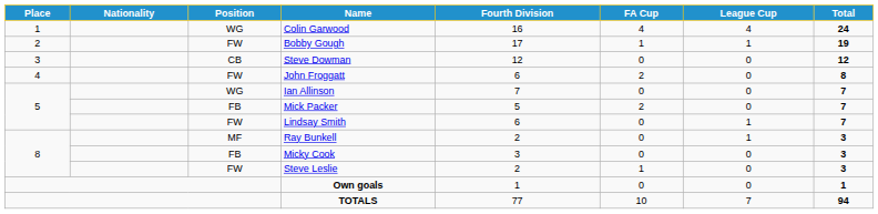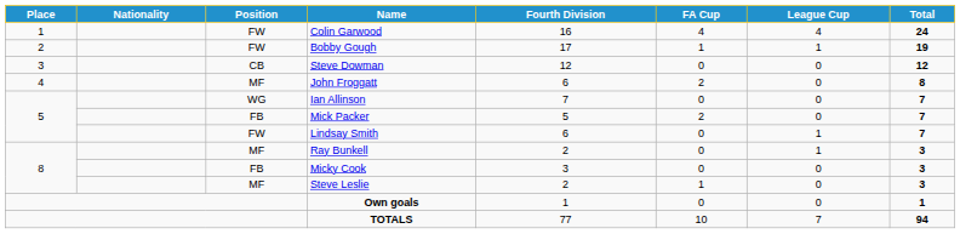 <table class="wikitable" style="text-align:center; font-size:90%; width:100%;">
 <tr>
 <th style="background:#2191CC; color:white; border:1px solid #F7C408; text-align:center;">Place</th>
 <th style="background:#2191CC; color:white; border:1px solid #F7C408; text-align:center;">Nationality</th>
 <th style="background:#2191CC; color:white; border:1px solid #F7C408; text-align:center;">Position</th>
 <th style="background:#2191CC; color:white; border:1px solid #F7C408; text-align:center;">Name</th>
 <th style="background:#2191CC; color:white; border:1px solid #F7C408; text-align:center;">Fourth Division</th>
 <th style="background:#2191CC; color:white; border:1px solid #F7C408; text-align:center;">FA Cup</th>
 <th style="background:#2191CC; color:white; border:1px solid #F7C408; text-align:center;">League Cup</th>
 <th style="background:#2191CC; color:white; border:1px solid #F7C408; text-align:center;">Total</th>
 </tr>
 <tr>
 <td>1</td>
 <td></td>
-<td>WG</td>
+<td>FW</td>
 <td align="left"><a href='#'>Colin Garwood</a></td>
 <td>16</td>
 <td>4</td>
 <td>4</td>
 <td><strong>24</strong></td>
 </tr>
 <tr>
 <td>2</td>
 <td></td>
 <td>FW</td>
 <td align="left"><a href='#'>Bobby Gough</a></td>
 <td>17</td>
 <td>1</td>
 <td>1</td>
 <td><strong>19</strong></td>
 </tr>
 <tr>
 <td>3</td>
 <td></td>
 <td>CB</td>
 <td align="left"><a href='#'>Steve Dowman</a></td>
 <td>12</td>
 <td>0</td>
 <td>0</td>
 <td><strong>12</strong></td>
 </tr>
 <tr>
 <td>4</td>
 <td></td>
-<td>FW</td>
+<td>MF</td>
 <td align="left"><a href='#'>John Froggatt</a></td>
 <td>6</td>
 <td>2</td>
 <td>0</td>
 <td><strong>8</strong></td>
 </tr>
 <tr>
 <td rowspan=3>5</td>
 <td></td>
 <td>WG</td>
 <td align="left"><a href='#'>Ian Allinson</a></td>
 <td>7</td>
 <td>0</td>
 <td>0</td>
 <td><strong>7</strong></td>
 </tr>
 <tr>
 <td></td>
 <td>FB</td>
 <td align="left"><a href='#'>Mick Packer</a></td>
 <td>5</td>
 <td>2</td>
 <td>0</td>
 <td><strong>7</strong></td>
 </tr>
 <tr>
 <td></td>
 <td>FW</td>
 <td align="left"><a href='#'>Lindsay Smith</a></td>
 <td>6</td>
 <td>0</td>
 <td>1</td>
 <td><strong>7</strong></td>
 </tr>
 <tr>
 <td rowspan=3>8</td>
 <td></td>
 <td>MF</td>
 <td align="left"><a href='#'>Ray Bunkell</a></td>
 <td>2</td>
 <td>0</td>
 <td>1</td>
 <td><strong>3</strong></td>
 </tr>
 <tr>
 <td></td>
 <td>FB</td>
 <td align="left"><a href='#'>Micky Cook</a></td>
 <td>3</td>
 <td>0</td>
 <td>0</td>
 <td><strong>3</strong></td>
 </tr>
 <tr>
 <td></td>
-<td>FW</td>
+<td>MF</td>
 <td align="left"><a href='#'>Steve Leslie</a></td>
 <td>2</td>
 <td>1</td>
 <td>0</td>
 <td><strong>3</strong></td>
 </tr>
 <tr>
 <td colspan="3"></td>
 <td><strong>Own goals</strong></td>
 <td>1</td>
 <td>0</td>
 <td>0</td>
 <td><strong>1</strong></td>
 </tr>
 <tr>
 <td colspan="3"></td>
 <td><strong>TOTALS</strong></td>
 <td>77</td>
 <td>10</td>
 <td>7</td>
 <td><strong>94</strong></td>
 </tr>
 </table>
